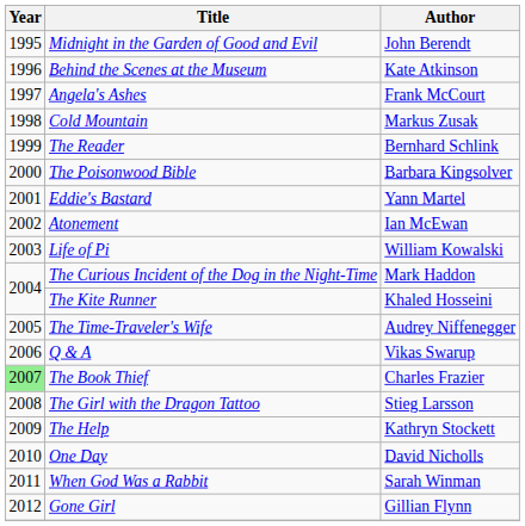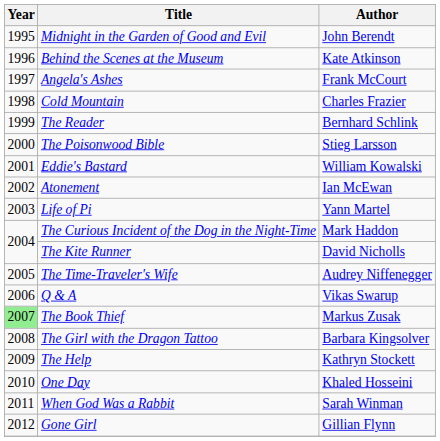 <table class=wikitable>
 <tr>
 <th>Year</th>
 <th>Title</th>
 <th>Author</th>
 </tr>
 <tr>
 <td>1995</td>
 <td><em><a href='#'>Midnight in the Garden of Good and Evil</a></em></td>
 <td><a href='#'>John Berendt</a></td>
 </tr>
 <tr>
 <td>1996</td>
 <td><em><a href='#'>Behind the Scenes at the Museum</a></em></td>
 <td><a href='#'>Kate Atkinson</a></td>
 </tr>
 <tr>
 <td>1997</td>
 <td><em><a href='#'>Angela's Ashes</a></em></td>
 <td><a href='#'>Frank McCourt</a></td>
 </tr>
 <tr>
 <td>1998</td>
 <td><em><a href='#'>Cold Mountain</a></em></td>
-<td><a href='#'>Markus Zusak</a></td>
+<td><a href='#'>Charles Frazier</a></td>
 </tr>
 <tr>
 <td>1999</td>
 <td><em><a href='#'>The Reader</a></em></td>
 <td><a href='#'>Bernhard Schlink</a></td>
 </tr>
 <tr>
 <td>2000</td>
 <td><em><a href='#'>The Poisonwood Bible</a></em></td>
-<td><a href='#'>Barbara Kingsolver</a></td>
+<td><a href='#'>Stieg Larsson</a></td>
 </tr>
 <tr>
 <td>2001</td>
 <td><em><a href='#'>Eddie's Bastard</a></em></td>
-<td><a href='#'>Yann Martel</a></td>
+<td><a href='#'>William Kowalski</a></td>
 </tr>
 <tr>
 <td>2002</td>
 <td><em><a href='#'>Atonement</a></em></td>
 <td><a href='#'>Ian McEwan</a></td>
 </tr>
 <tr>
 <td>2003</td>
 <td><em><a href='#'>Life of Pi</a></em></td>
-<td><a href='#'>William Kowalski</a></td>
+<td><a href='#'>Yann Martel</a></td>
 </tr>
 <tr>
 <td rowspan=2>2004</td>
 <td><em><a href='#'>The Curious Incident of the Dog in the Night-Time</a></em></td>
 <td><a href='#'>Mark Haddon</a></td>
 </tr>
 <tr>
 <td><em><a href='#'>The Kite Runner</a></em></td>
-<td><a href='#'>Khaled Hosseini</a></td>
+<td><a href='#'>David Nicholls</a></td>
 </tr>
 <tr>
 <td>2005</td>
 <td><em><a href='#'>The Time-Traveler's Wife</a></em></td>
 <td><a href='#'>Audrey Niffenegger</a></td>
 </tr>
 <tr>
 <td>2006</td>
 <td><em><a href='#'>Q & A</a></em></td>
 <td><a href='#'>Vikas Swarup</a></td>
 </tr>
 <tr>
 <td style="background: lightgreen;">2007</td>
 <td><em><a href='#'>The Book Thief</a></em></td>
-<td><a href='#'>Charles Frazier</a></td>
+<td><a href='#'>Markus Zusak</a></td>
 </tr>
 <tr>
 <td>2008</td>
 <td><em><a href='#'>The Girl with the Dragon Tattoo</a></em></td>
-<td><a href='#'>Stieg Larsson</a></td>
+<td><a href='#'>Barbara Kingsolver</a></td>
 </tr>
 <tr>
 <td>2009</td>
 <td><em><a href='#'>The Help</a></em></td>
 <td><a href='#'>Kathryn Stockett</a></td>
 </tr>
 <tr>
 <td>2010</td>
 <td><em><a href='#'>One Day</a></em></td>
-<td><a href='#'>David Nicholls</a></td>
+<td><a href='#'>Khaled Hosseini</a></td>
 </tr>
 <tr>
 <td>2011</td>
 <td><em><a href='#'>When God Was a Rabbit</a></em></td>
 <td><a href='#'>Sarah Winman</a></td>
 </tr>
 <tr>
 <td>2012</td>
 <td><em><a href='#'>Gone Girl</a></em></td>
 <td><a href='#'>Gillian Flynn</a></td>
 </tr>
 <tr>
 </tr>
 </table>
